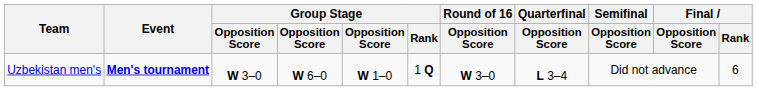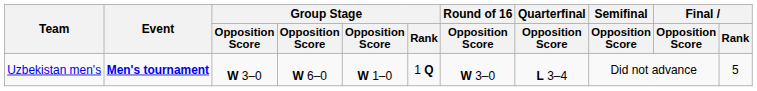 <table class=wikitable style=font-size:90%;text-align:center>
 <tr>
 <th rowspan=2>Team</th>
 <th rowspan=2>Event</th>
 <th colspan=4>Group Stage</th>
 <th>Round of 16</th>
 <th>Quarterfinal</th>
 <th>Semifinal</th>
 <th colspan=2>Final / </th>
 </tr>
 <tr style=font-size:95%>
 <th>Opposition<br>Score</th>
 <th>Opposition<br>Score</th>
 <th>Opposition<br>Score</th>
 <th>Rank</th>
 <th>Opposition<br>Score</th>
 <th>Opposition<br>Score</th>
 <th>Opposition<br>Score</th>
 <th>Opposition<br>Score</th>
 <th>Rank</th>
 </tr>
 <tr>
 <td align=left><a href='#'>Uzbekistan men's</a></td>
 <td align=left><strong><a href='#'>Men's tournament</a></strong></td>
 <td><br><strong>W</strong> 3–0</td>
 <td><br><strong>W</strong> 6–0</td>
 <td><br><strong>W</strong> 1–0</td>
 <td>1 <strong>Q</strong></td>
 <td><br><strong>W</strong> 3–0</td>
 <td><br><strong>L</strong> 3–4</td>
 <td colspan=2>Did not advance</td>
-<td>6</td>
+<td>5</td>
 </tr>
 </table>
